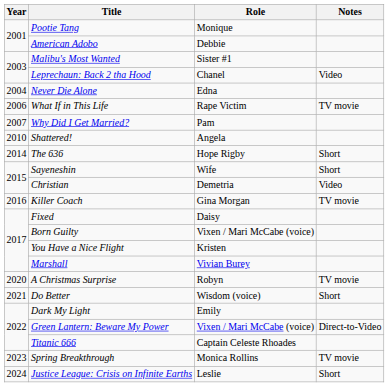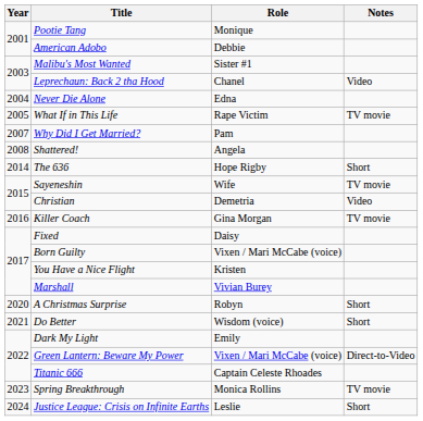 <table class="wikitable sortable">
 <tr>
 <th>Year</th>
 <th>Title</th>
 <th>Role</th>
 <th>Notes</th>
 </tr>
 <tr>
 <td rowspan=2>2001</td>
 <td><em><a href='#'>Pootie Tang</a></em></td>
 <td>Monique</td>
 <td></td>
 </tr>
 <tr>
 <td><em><a href='#'>American Adobo</a></em></td>
 <td>Debbie</td>
 <td></td>
 </tr>
 <tr>
 <td rowspan=2>2003</td>
 <td><em><a href='#'>Malibu's Most Wanted</a></em></td>
 <td>Sister #1</td>
 <td></td>
 </tr>
 <tr>
 <td><em><a href='#'>Leprechaun: Back 2 tha Hood</a></em></td>
 <td>Chanel</td>
 <td>Video</td>
 </tr>
 <tr>
 <td>2004</td>
 <td><em><a href='#'>Never Die Alone</a></em></td>
 <td>Edna</td>
 <td></td>
 </tr>
 <tr>
-<td>2006</td>
+<td>2005</td>
 <td><em>What If in This Life</em></td>
 <td>Rape Victim</td>
 <td>TV movie</td>
 </tr>
 <tr>
 <td>2007</td>
 <td><em><a href='#'>Why Did I Get Married?</a></em></td>
 <td>Pam</td>
 <td></td>
 </tr>
 <tr>
-<td>2010</td>
+<td>2008</td>
 <td><em>Shattered!</em></td>
 <td>Angela</td>
 <td></td>
 </tr>
 <tr>
 <td>2014</td>
 <td><em>The 636</em></td>
 <td>Hope Rigby</td>
 <td>Short</td>
 </tr>
 <tr>
 <td rowspan=2>2015</td>
 <td><em>Sayeneshin</em></td>
 <td>Wife</td>
-<td>Short</td>
+<td>TV movie</td>
 </tr>
 <tr>
 <td><em>Christian</em></td>
 <td>Demetria</td>
 <td>Video</td>
 </tr>
 <tr>
 <td>2016</td>
 <td><em>Killer Coach</em></td>
 <td>Gina Morgan</td>
 <td>TV movie</td>
 </tr>
 <tr>
 <td rowspan=4>2017</td>
 <td><em>Fixed</em></td>
 <td>Daisy</td>
 <td></td>
 </tr>
 <tr>
 <td><em>Born Guilty</em></td>
 <td>Vixen / Mari McCabe (voice)</td>
 <td></td>
 </tr>
 <tr>
 <td><em>You Have a Nice Flight</em></td>
 <td>Kristen</td>
 <td></td>
 </tr>
 <tr>
 <td><em><a href='#'>Marshall</a></em></td>
 <td><a href='#'>Vivian Burey</a></td>
 <td></td>
 </tr>
 <tr>
 <td>2020</td>
 <td><em>A Christmas Surprise</em></td>
 <td>Robyn</td>
-<td>TV movie</td>
+<td>Short</td>
 </tr>
 <tr>
 <td>2021</td>
 <td><em>Do Better</em></td>
 <td>Wisdom (voice)</td>
 <td>Short</td>
 </tr>
 <tr>
 <td rowspan=3>2022</td>
 <td><em>Dark My Light</em></td>
 <td>Emily</td>
 <td></td>
 </tr>
 <tr>
 <td><em><a href='#'>Green Lantern: Beware My Power</a></em></td>
 <td><a href='#'>Vixen / Mari McCabe</a> (voice)</td>
 <td>Direct-to-Video</td>
 </tr>
 <tr>
 <td><em><a href='#'>Titanic 666</a></em></td>
 <td>Captain Celeste Rhoades</td>
 <td></td>
 </tr>
 <tr>
 <td>2023</td>
 <td><em>Spring Breakthrough</em></td>
 <td>Monica Rollins</td>
 <td>TV movie</td>
 </tr>
 <tr>
 <td>2024</td>
 <td><em><a href='#'>Justice League: Crisis on Infinite Earths</a></em></td>
 <td>Leslie</td>
 <td>Short</td>
 </tr>
 </table>
